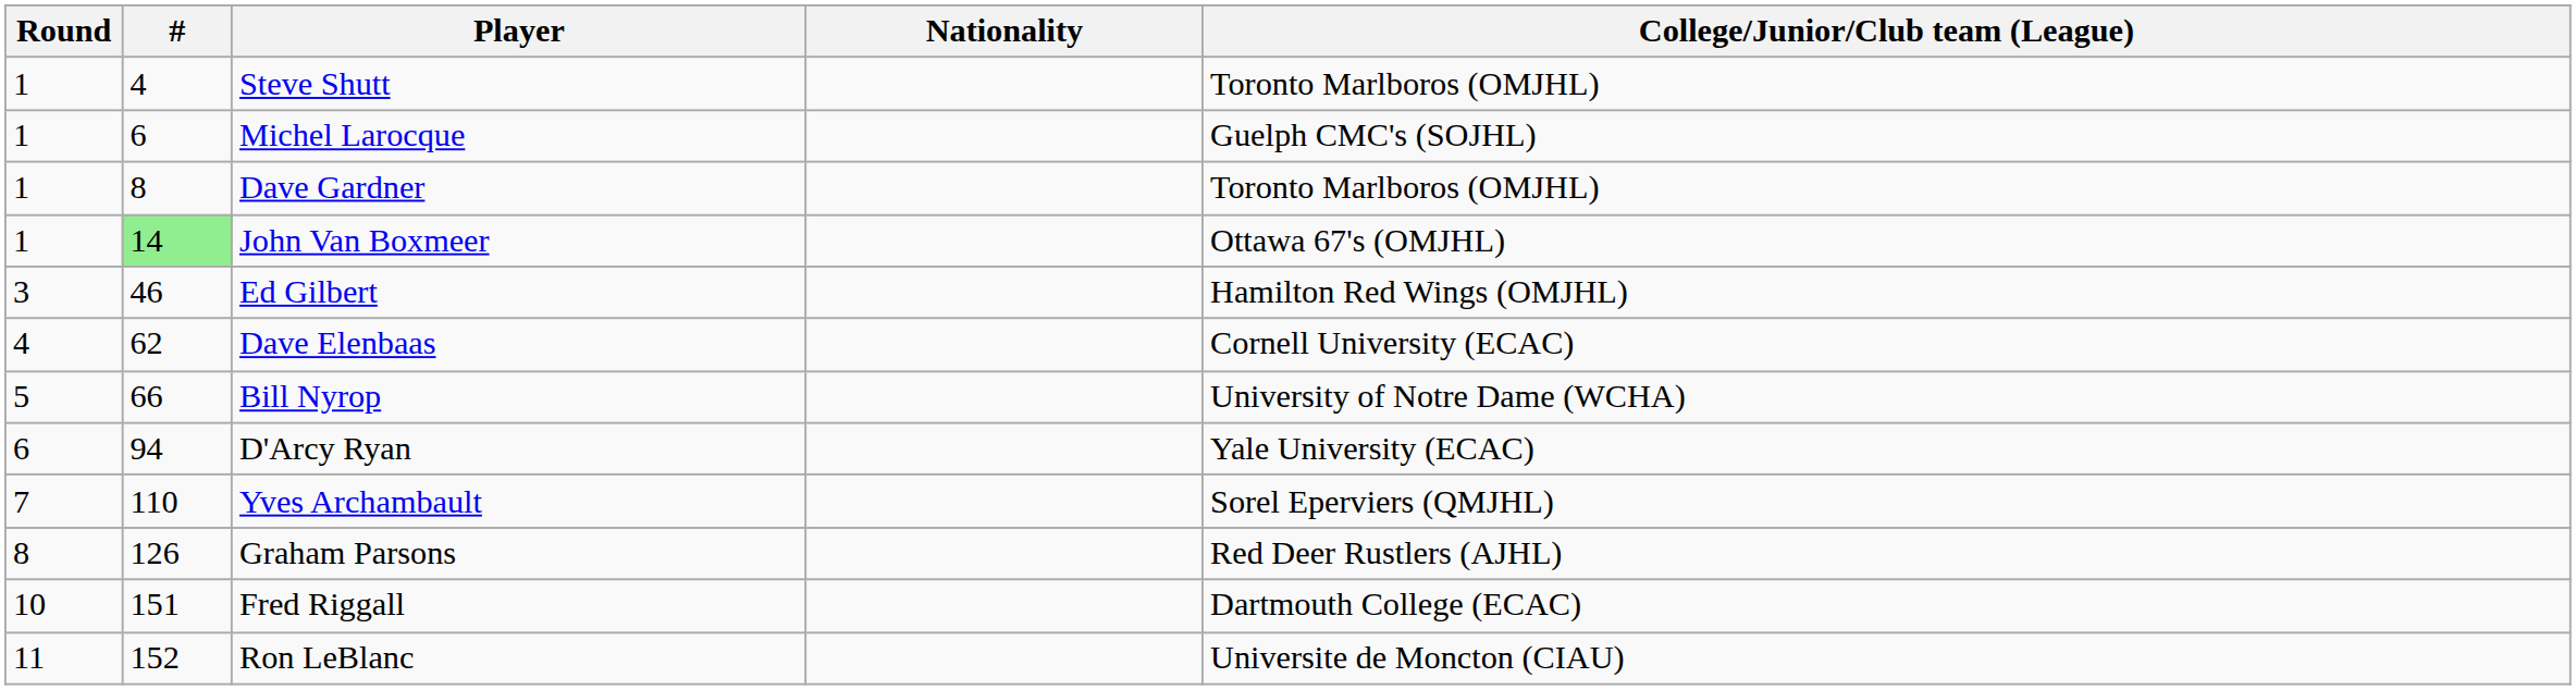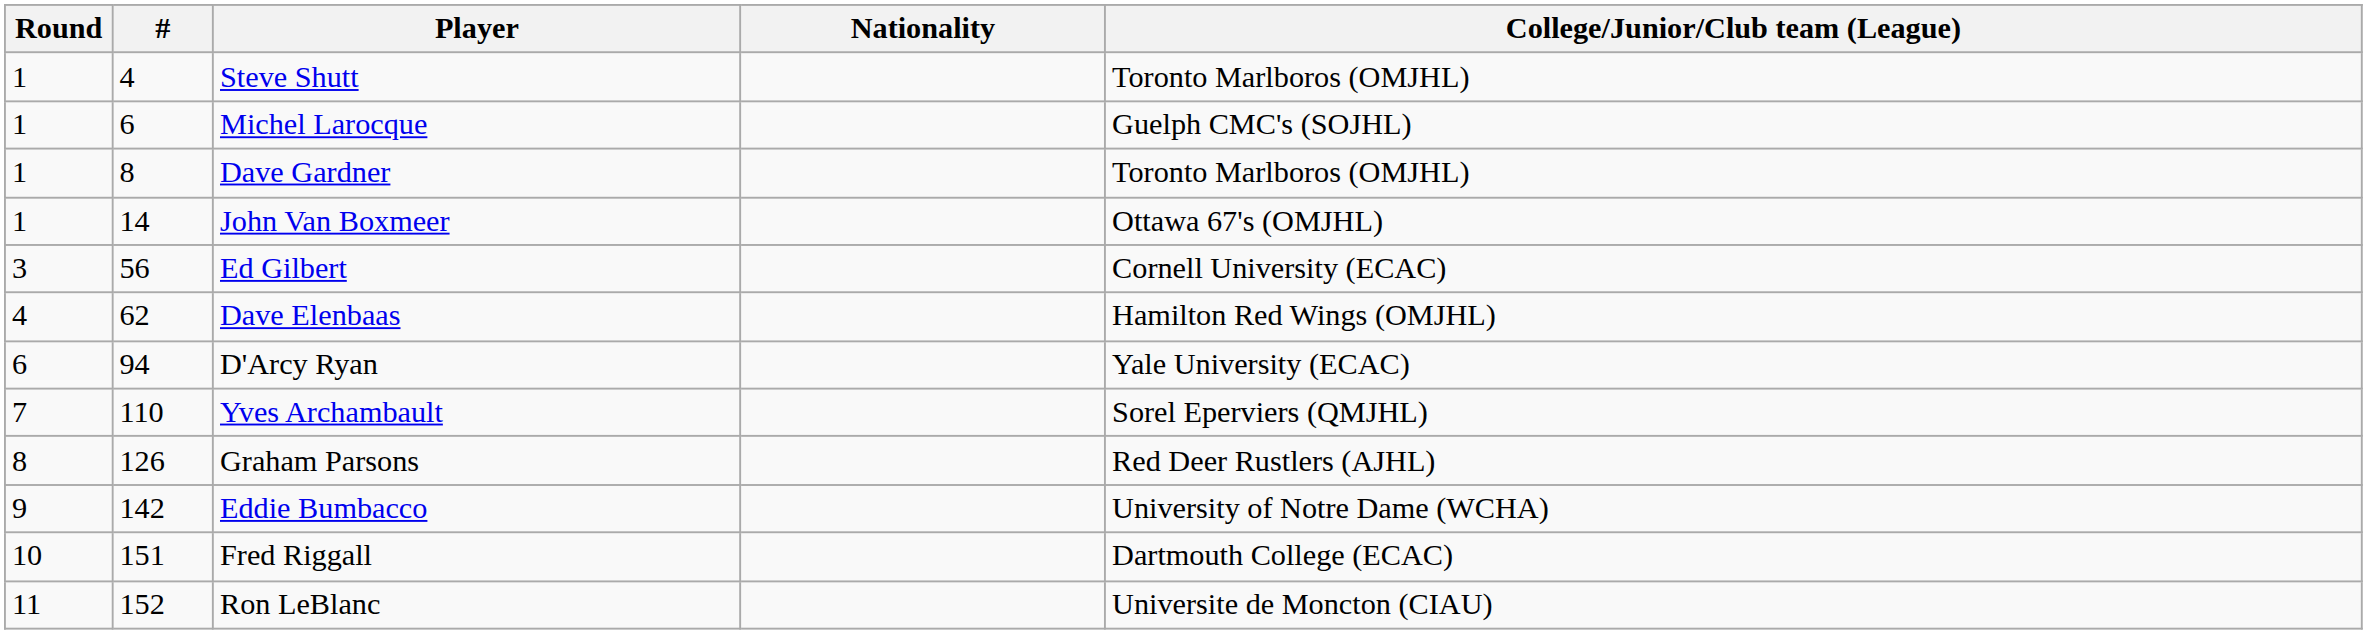 <table class="wikitable">
 <tr align="center">
 <th bgcolor="#DDDDFF" width="4.0%">Round</th>
 <th bgcolor="#DDDDFF" width="4.0%">#</th>
 <th bgcolor="#DDDDFF" width="21.0%">Player</th>
 <th bgcolor="#DDDDFF" width="14.5%">Nationality</th>
 <th bgcolor="#DDDDFF" width="50.0%">College/Junior/Club team (League)</th>
 </tr>
 <tr>
 <td>1</td>
 <td>4</td>
 <td><a href='#'>Steve Shutt</a></td>
 <td></td>
 <td>Toronto Marlboros (OMJHL)</td>
 </tr>
 <tr>
 <td>1</td>
 <td>6</td>
 <td><a href='#'>Michel Larocque</a></td>
 <td></td>
 <td>Guelph CMC's (SOJHL)</td>
 </tr>
 <tr>
 <td>1</td>
 <td>8</td>
 <td><a href='#'>Dave Gardner</a></td>
 <td></td>
 <td>Toronto Marlboros (OMJHL)</td>
 </tr>
 <tr>
 <td>1</td>
-<td style="background: lightgreen;">14</td>
+<td>14</td>
 <td><a href='#'>John Van Boxmeer</a></td>
 <td></td>
 <td>Ottawa 67's (OMJHL)</td>
 </tr>
 <tr>
 <td>3</td>
-<td>46</td>
+<td>56</td>
 <td><a href='#'>Ed Gilbert</a></td>
 <td></td>
-<td>Hamilton Red Wings (OMJHL)</td>
+<td>Cornell University (ECAC)</td>
 </tr>
 <tr>
 <td>4</td>
 <td>62</td>
 <td><a href='#'>Dave Elenbaas</a></td>
 <td></td>
-<td>Cornell University (ECAC)</td>
-</tr>
-<tr>
-<td>5</td>
-<td>66</td>
-<td><a href='#'>Bill Nyrop</a></td>
-<td></td>
-<td>University of Notre Dame (WCHA)</td>
+<td>Hamilton Red Wings (OMJHL)</td>
 </tr>
 <tr>
 <td>6</td>
 <td>94</td>
 <td>D'Arcy Ryan</td>
 <td></td>
 <td>Yale University (ECAC)</td>
 </tr>
 <tr>
 <td>7</td>
 <td>110</td>
 <td><a href='#'>Yves Archambault</a></td>
 <td></td>
 <td>Sorel Eperviers (QMJHL)</td>
 </tr>
 <tr>
 <td>8</td>
 <td>126</td>
 <td>Graham Parsons</td>
 <td></td>
 <td>Red Deer Rustlers (AJHL)</td>
 </tr>
 <tr>
+<td>9</td>
+<td>142</td>
+<td><a href='#'>Eddie Bumbacco</a></td>
+<td></td>
+<td>University of Notre Dame (WCHA)</td>
+</tr>
+<tr>
 <td>10</td>
 <td>151</td>
 <td>Fred Riggall</td>
 <td></td>
 <td>Dartmouth College (ECAC)</td>
 </tr>
 <tr>
 <td>11</td>
 <td>152</td>
 <td>Ron LeBlanc</td>
 <td></td>
 <td>Universite de Moncton (CIAU)</td>
 </tr>
 </table>
